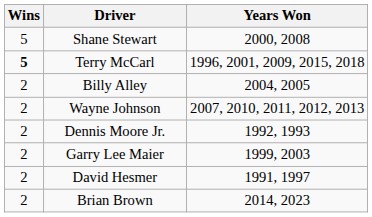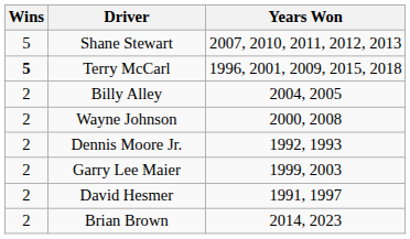 <table class="wikitable sortable plainrowheaders" style="text-align:center;">
 <tr>
 <th scope="col">Wins</th>
 <th scope="col" width="150">Driver</th>
 <th scope="col">Years Won</th>
 </tr>
 <tr>
 <td>5</td>
 <td>Shane Stewart</td>
-<td>2000, 2008</td>
+<td>2007, 2010, 2011, 2012, 2013</td>
 </tr>
 <tr>
 <td><strong>5</strong></td>
 <td>Terry McCarl</td>
 <td>1996, 2001, 2009, 2015, 2018</td>
 </tr>
 <tr>
 <td>2</td>
 <td>Billy Alley</td>
 <td>2004, 2005</td>
 </tr>
 <tr>
 <td>2</td>
 <td>Wayne Johnson</td>
-<td>2007, 2010, 2011, 2012, 2013</td>
+<td>2000, 2008</td>
 </tr>
 <tr>
 <td>2</td>
 <td>Dennis Moore Jr.</td>
 <td>1992, 1993</td>
 </tr>
 <tr>
 <td>2</td>
 <td>Garry Lee Maier</td>
 <td>1999, 2003</td>
 </tr>
 <tr>
 <td>2</td>
 <td>David Hesmer</td>
 <td>1991, 1997</td>
 </tr>
 <tr>
 <td>2</td>
 <td>Brian Brown</td>
 <td>2014, 2023</td>
 </tr>
 </table>
